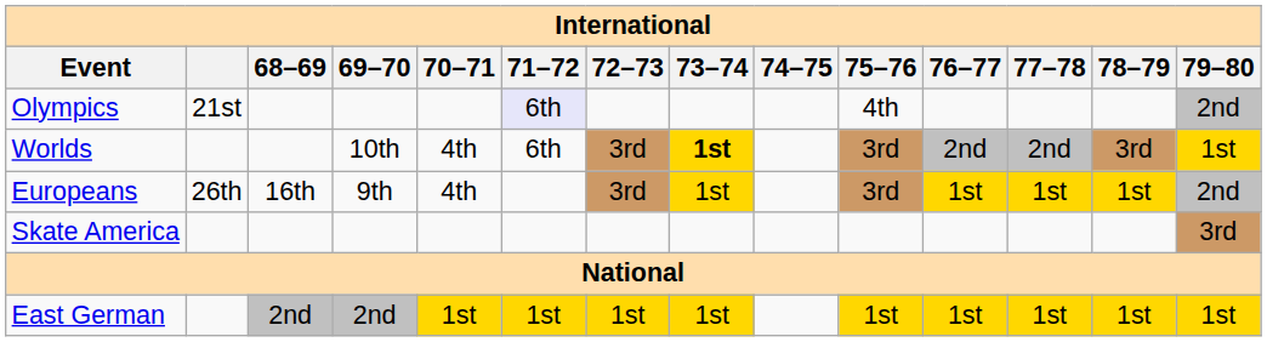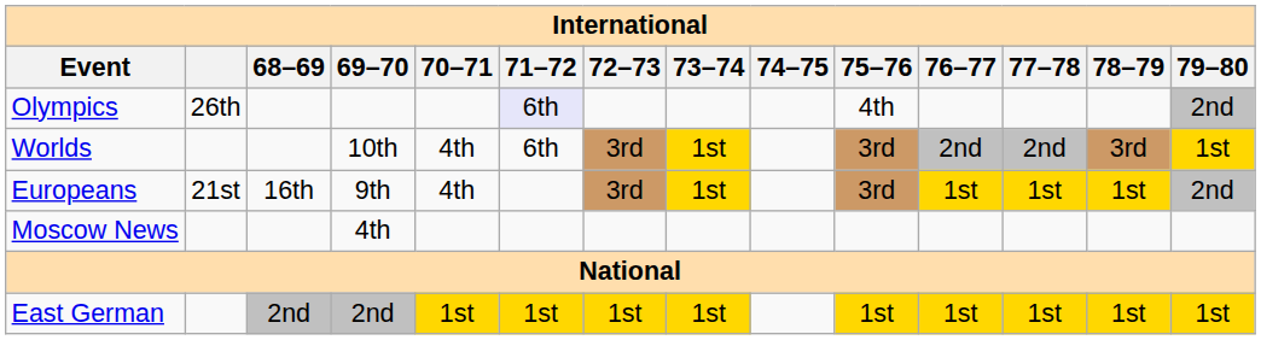 <table class="wikitable" style="text-align:center">
 <tr>
 <th style="background-color: #ffdead; " colspan=14 align=center>International</th>
 </tr>
 <tr>
 <th>Event</th>
 <th></th>
 <th>68–69</th>
 <th>69–70</th>
 <th>70–71</th>
 <th>71–72</th>
 <th>72–73</th>
 <th>73–74</th>
 <th>74–75</th>
 <th>75–76</th>
 <th>76–77</th>
 <th>77–78</th>
 <th>78–79</th>
 <th>79–80</th>
 </tr>
 <tr>
 <td align=left><a href='#'>Olympics</a></td>
-<td>21st</td>
+<td>26th</td>
 <td></td>
 <td></td>
 <td></td>
 <td style="background: lavender;">6th</td>
 <td></td>
 <td></td>
 <td></td>
 <td>4th</td>
 <td></td>
 <td></td>
 <td></td>
 <td bgcolor=silver>2nd</td>
 </tr>
 <tr>
 <td align=left><a href='#'>Worlds</a></td>
 <td></td>
 <td></td>
 <td>10th</td>
 <td>4th</td>
 <td>6th</td>
 <td bgcolor=cc9966>3rd</td>
-<td bgcolor=gold><strong>1st</strong></td>
+<td bgcolor=gold>1st</td>
 <td></td>
 <td bgcolor=cc9966>3rd</td>
 <td bgcolor=silver>2nd</td>
 <td bgcolor=silver>2nd</td>
 <td bgcolor=cc9966>3rd</td>
 <td bgcolor=gold>1st</td>
 </tr>
 <tr>
 <td align=left><a href='#'>Europeans</a></td>
-<td>26th</td>
+<td>21st</td>
 <td>16th</td>
 <td>9th</td>
 <td>4th</td>
 <td></td>
 <td bgcolor=cc9966>3rd</td>
 <td bgcolor=gold>1st</td>
 <td></td>
 <td bgcolor=cc9966>3rd</td>
 <td bgcolor=gold>1st</td>
 <td bgcolor=gold>1st</td>
 <td bgcolor=gold>1st</td>
 <td bgcolor=silver>2nd</td>
 </tr>
 <tr>
-<td align=left><a href='#'>Skate America</a></td>
+<td align=left><a href='#'>Moscow News</a></td>
+<td></td>
+<td></td>
+<td>4th</td>
 <td></td>
 <td></td>
 <td></td>
 <td></td>
 <td></td>
 <td></td>
 <td></td>
 <td></td>
 <td></td>
 <td></td>
-<td></td>
-<td></td>
-<td bgcolor=cc9966>3rd</td>
 </tr>
 <tr>
 <th style="background-color: #ffdead; " colspan=14 align=center>National</th>
 </tr>
 <tr>
 <td align=left><a href='#'>East German</a></td>
 <td></td>
 <td bgcolor=silver>2nd</td>
 <td bgcolor=silver>2nd</td>
 <td bgcolor=gold>1st</td>
 <td bgcolor=gold>1st</td>
 <td bgcolor=gold>1st</td>
 <td bgcolor=gold>1st</td>
 <td></td>
 <td bgcolor=gold>1st</td>
 <td bgcolor=gold>1st</td>
 <td bgcolor=gold>1st</td>
 <td bgcolor=gold>1st</td>
 <td bgcolor=gold>1st</td>
 </tr>
 </table>
